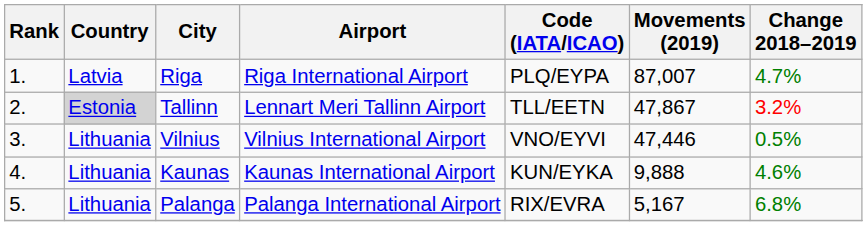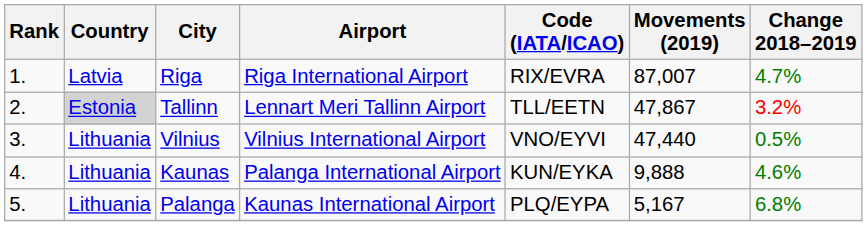 <table class="wikitable sortable">
 <tr>
 <th>Rank</th>
 <th>Country</th>
 <th>City</th>
 <th>Airport</th>
 <th>Code<br>(<a href='#'>IATA</a>/<a href='#'>ICAO</a>)</th>
 <th>Movements<br>(2019)</th>
 <th>Change<br>2018–2019</th>
 </tr>
 <tr>
 <td>1.</td>
 <td> <a href='#'>Latvia</a></td>
 <td><a href='#'>Riga</a></td>
 <td><a href='#'>Riga International Airport</a></td>
-<td>PLQ/EYPA</td>
+<td>RIX/EVRA</td>
 <td>87,007</td>
 <td style="color:green"> 4.7%</td>
 </tr>
 <tr>
 <td>2.</td>
 <td style="background: lightgrey;"> <a href='#'>Estonia</a></td>
 <td><a href='#'>Tallinn</a></td>
 <td><a href='#'>Lennart Meri Tallinn Airport</a></td>
 <td>TLL/EETN</td>
 <td>47,867</td>
 <td style="color:red"> 3.2%</td>
 </tr>
 <tr>
 <td>3.</td>
 <td> <a href='#'>Lithuania</a></td>
 <td><a href='#'>Vilnius</a></td>
 <td><a href='#'>Vilnius International Airport</a></td>
 <td>VNO/EYVI</td>
-<td>47,446</td>
+<td>47,440</td>
 <td style="color:green"> 0.5%</td>
 </tr>
 <tr>
 <td>4.</td>
 <td> <a href='#'>Lithuania</a></td>
 <td><a href='#'>Kaunas</a></td>
-<td><a href='#'>Kaunas International Airport</a></td>
+<td><a href='#'>Palanga International Airport</a></td>
 <td>KUN/EYKA</td>
 <td>9,888</td>
 <td style="color:green"> 4.6%</td>
 </tr>
 <tr>
 <td>5.</td>
 <td> <a href='#'>Lithuania</a></td>
 <td><a href='#'>Palanga</a></td>
-<td><a href='#'>Palanga International Airport</a></td>
-<td>RIX/EVRA</td>
+<td><a href='#'>Kaunas International Airport</a></td>
+<td>PLQ/EYPA</td>
 <td>5,167</td>
 <td style="color:green"> 6.8%</td>
 </tr>
 <tr>
 </tr>
 </table>
